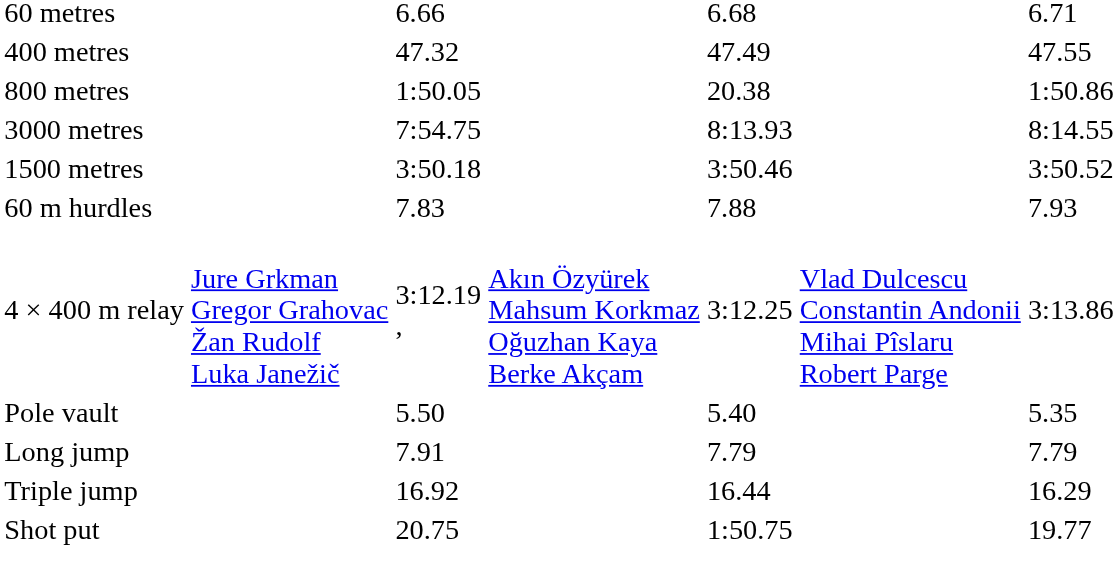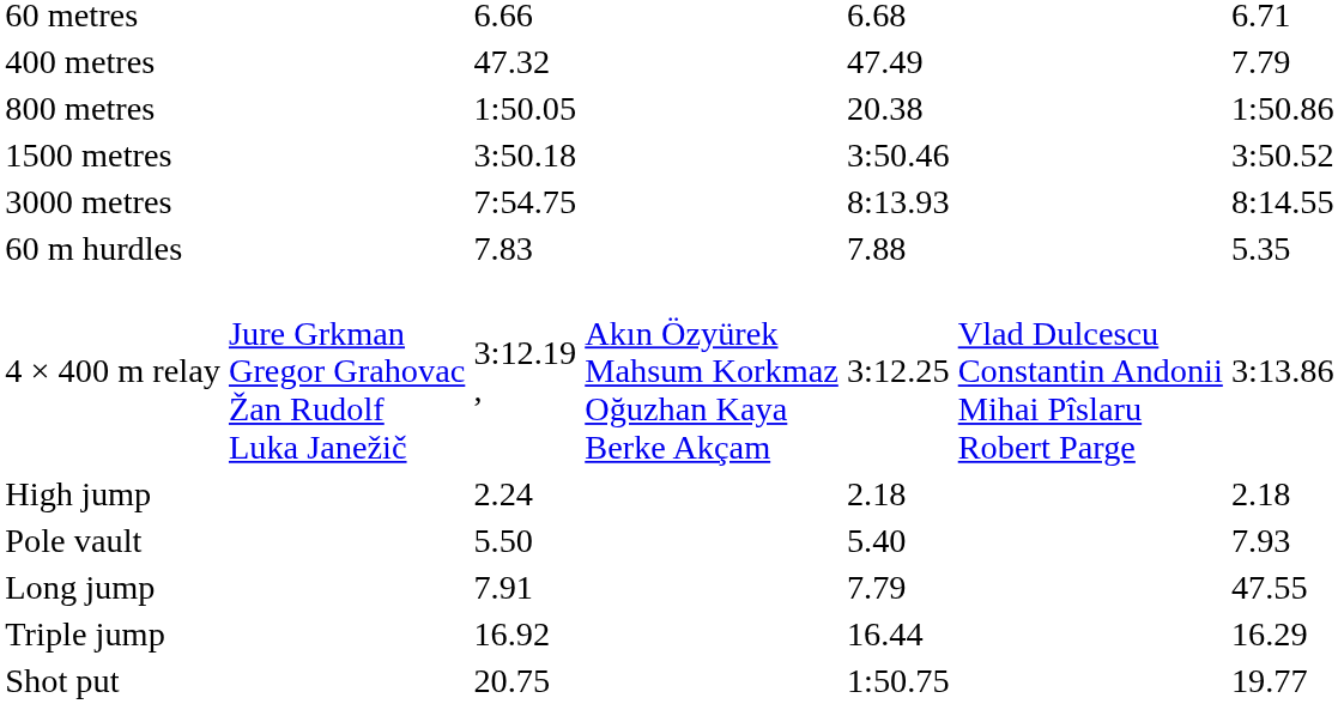 <table>
 <tr>
 <td>60 metres</td>
 <td></td>
 <td>6.66</td>
 <td></td>
 <td>6.68</td>
 <td></td>
 <td>6.71</td>
 </tr>
 <tr>
 <td>400 metres</td>
 <td></td>
 <td>47.32</td>
 <td></td>
 <td>47.49</td>
 <td></td>
-<td>47.55</td>
+<td>7.79</td>
 </tr>
 <tr>
 <td>800 metres</td>
 <td></td>
 <td>1:50.05</td>
 <td></td>
 <td>20.38</td>
 <td></td>
 <td>1:50.86</td>
 </tr>
 <tr>
+<td>1500 metres</td>
+<td></td>
+<td>3:50.18</td>
+<td></td>
+<td>3:50.46</td>
+<td></td>
+<td>3:50.52</td>
+</tr>
+<tr>
 <td>3000 metres</td>
 <td></td>
 <td>7:54.75</td>
 <td></td>
 <td>8:13.93</td>
 <td></td>
 <td>8:14.55</td>
 </tr>
 <tr>
-<td>1500 metres</td>
-<td></td>
-<td>3:50.18</td>
-<td></td>
-<td>3:50.46</td>
-<td></td>
-<td>3:50.52</td>
-</tr>
-<tr>
 <td>60 m hurdles</td>
 <td></td>
 <td>7.83</td>
 <td></td>
 <td>7.88</td>
 <td></td>
-<td>7.93</td>
+<td>5.35</td>
 </tr>
 <tr>
 <td>4 × 400 m relay</td>
 <td><br><a href='#'>Jure Grkman</a><br><a href='#'>Gregor Grahovac</a><br><a href='#'>Žan Rudolf</a><br><a href='#'>Luka Janežič</a></td>
 <td>3:12.19<br>, </td>
 <td><br><a href='#'>Akın Özyürek</a><br><a href='#'>Mahsum Korkmaz</a><br><a href='#'>Oğuzhan Kaya</a><br><a href='#'>Berke Akçam</a></td>
 <td>3:12.25</td>
 <td><br><a href='#'>Vlad Dulcescu</a><br><a href='#'>Constantin Andonii</a><br><a href='#'>Mihai Pîslaru</a><br><a href='#'>Robert Parge</a></td>
 <td>3:13.86</td>
 </tr>
 <tr>
+<td>High jump</td>
+<td></td>
+<td>2.24</td>
+<td></td>
+<td>2.18</td>
+<td></td>
+<td>2.18</td>
+</tr>
+<tr>
 <td>Pole vault</td>
 <td></td>
 <td>5.50</td>
 <td></td>
 <td>5.40</td>
 <td></td>
-<td>5.35</td>
+<td>7.93</td>
 </tr>
 <tr>
 <td>Long jump</td>
 <td></td>
 <td>7.91</td>
 <td></td>
 <td>7.79</td>
 <td></td>
-<td>7.79</td>
+<td>47.55</td>
 </tr>
 <tr>
 <td>Triple jump</td>
 <td></td>
 <td>16.92</td>
 <td></td>
 <td>16.44</td>
 <td></td>
 <td>16.29</td>
 </tr>
 <tr>
 <td>Shot put</td>
 <td></td>
 <td>20.75</td>
 <td></td>
 <td>1:50.75</td>
 <td></td>
 <td>19.77</td>
 </tr>
 </table>
